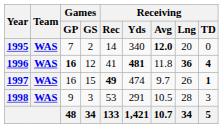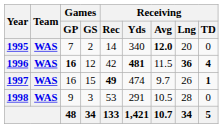 <table class="wikitable" style="text-align:center">
 <tr>
 <th rowspan="2">Year</th>
 <th rowspan="2">Team</th>
 <th colspan="2">Games</th>
 <th colspan="5">Receiving</th>
 </tr>
 <tr>
 <th>GP</th>
 <th>GS</th>
 <th>Rec</th>
 <th>Yds</th>
 <th>Avg</th>
 <th>Lng</th>
 <th>TD</th>
 </tr>
 <tr>
 <th><a href='#'>1995</a></th>
 <th><a href='#'>WAS</a></th>
 <td>7</td>
 <td>2</td>
 <td>14</td>
 <td>340</td>
 <td><strong>12.0</strong></td>
 <td>20</td>
 <td>0</td>
 </tr>
 <tr>
 <th><a href='#'>1996</a></th>
 <th><a href='#'>WAS</a></th>
 <td><strong>16</strong></td>
 <td>12</td>
-<td>41</td>
+<td>42</td>
 <td><strong>481</strong></td>
-<td>11.8</td>
+<td>11.5</td>
 <td><strong>36</strong></td>
 <td><strong>4</strong></td>
 </tr>
 <tr>
 <th><a href='#'>1997</a></th>
 <th><a href='#'>WAS</a></th>
 <td>16</td>
 <td>15</td>
 <td><strong>49</strong></td>
 <td>474</td>
 <td>9.7</td>
 <td>26</td>
 <td><strong>1</strong></td>
 </tr>
 <tr>
 <th><a href='#'>1998</a></th>
 <th><a href='#'>WAS</a></th>
 <td>9</td>
 <td>3</td>
 <td>53</td>
 <td>291</td>
 <td>10.5</td>
 <td>28</td>
-<td>3</td>
+<td>0</td>
 </tr>
 <tr>
 <th colspan="2"></th>
 <th>48</th>
 <th>34</th>
 <th>133</th>
 <th>1,421</th>
 <th>10.7</th>
 <th>34</th>
 <th>5</th>
 </tr>
 </table>
